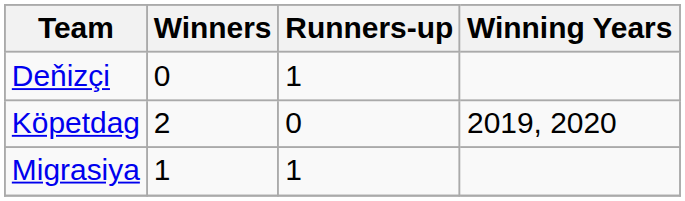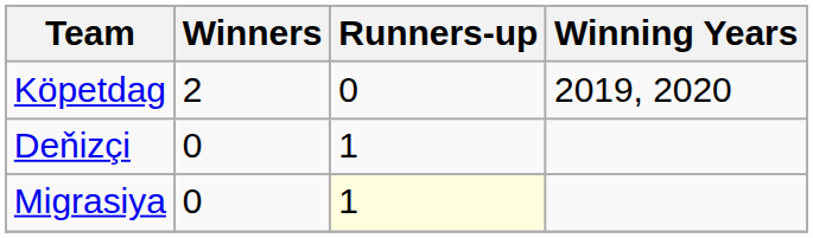 <table class="wikitable">
 <tr>
 <th>Team</th>
 <th>Winners</th>
 <th>Runners-up</th>
 <th>Winning Years</th>
 </tr>
 <tr>
+<td><a href='#'>Köpetdag</a></td>
+<td>2</td>
+<td>0</td>
+<td>2019, 2020</td>
+</tr>
+<tr>
 <td><a href='#'>Deňizçi</a></td>
 <td>0</td>
 <td>1</td>
 <td></td>
 </tr>
 <tr>
-<td><a href='#'>Köpetdag</a></td>
-<td>2</td>
+<td><a href='#'>Migrasiya</a></td>
 <td>0</td>
-<td>2019, 2020</td>
-</tr>
-<tr>
-<td><a href='#'>Migrasiya</a></td>
-<td>1</td>
-<td>1</td>
+<td style="background: lightyellow;">1</td>
 <td></td>
 </tr>
 <tr>
 </tr>
 </table>
